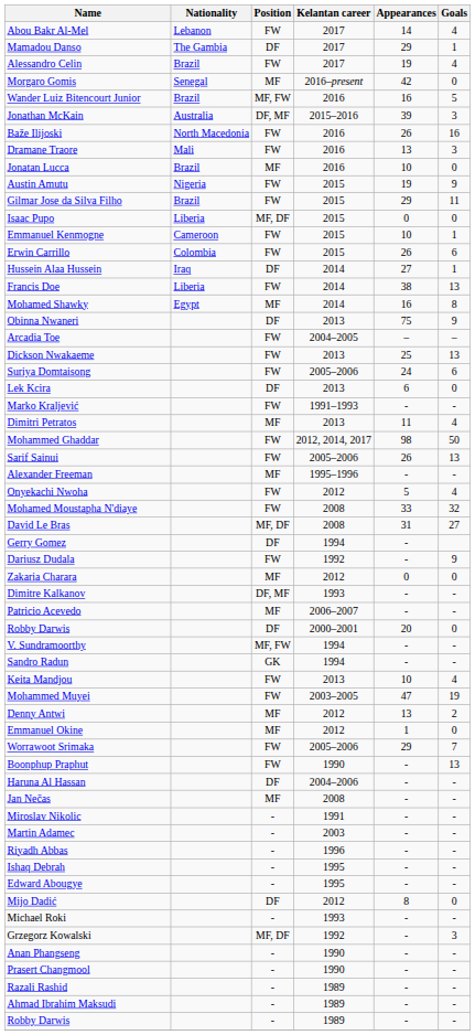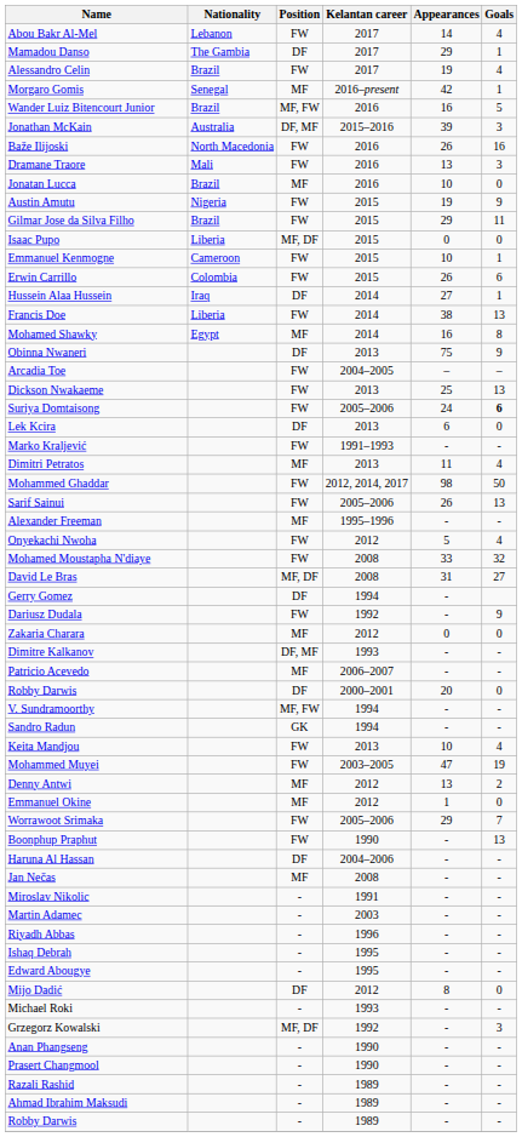 <table class="wikitable sortable" style="text-align: center;">
 <tr>
 <th style="width:15em">Name</th>
 <th>Nationality</th>
 <th>Position</th>
 <th>Kelantan career</th>
 <th>Appearances</th>
 <th>Goals</th>
 </tr>
 <tr>
 <td align="left"><a href='#'>Abou Bakr Al-Mel</a></td>
 <td align="left"> <a href='#'>Lebanon</a></td>
 <td>FW</td>
 <td>2017</td>
 <td>14</td>
 <td>4</td>
 </tr>
 <tr>
 <td align="left"><a href='#'>Mamadou Danso</a></td>
 <td align="left"> <a href='#'>The Gambia</a></td>
 <td>DF</td>
 <td>2017</td>
 <td>29</td>
 <td>1</td>
 </tr>
 <tr>
 <td align="left"><a href='#'>Alessandro Celin</a></td>
 <td align="left"> <a href='#'>Brazil</a></td>
 <td>FW</td>
 <td>2017</td>
 <td>19</td>
 <td>4</td>
 </tr>
 <tr>
 <td align="left"><a href='#'>Morgaro Gomis</a></td>
 <td align="left"> <a href='#'>Senegal</a></td>
 <td>MF</td>
 <td>2016–<em>present</em></td>
 <td>42</td>
-<td>0</td>
+<td>1 <small></small></td>
 </tr>
 <tr>
 <td align="left"><a href='#'>Wander Luiz Bitencourt Junior</a></td>
 <td align="left"> <a href='#'>Brazil</a></td>
 <td>MF, FW</td>
 <td>2016</td>
 <td>16</td>
 <td>5</td>
 </tr>
 <tr>
 <td align="left"><a href='#'>Jonathan McKain</a></td>
 <td align="left"> <a href='#'>Australia</a></td>
 <td>DF, MF</td>
 <td>2015–2016</td>
 <td>39</td>
 <td>3</td>
 </tr>
 <tr>
 <td align="left"><a href='#'>Baže Ilijoski</a></td>
 <td align="left"> <a href='#'>North Macedonia</a></td>
 <td>FW</td>
 <td>2016</td>
 <td>26</td>
 <td>16</td>
 </tr>
 <tr>
 <td align="left"><a href='#'>Dramane Traore</a></td>
 <td align="left"> <a href='#'>Mali</a></td>
 <td>FW</td>
 <td>2016</td>
 <td>13</td>
 <td>3</td>
 </tr>
 <tr>
 <td align="left"><a href='#'>Jonatan Lucca</a></td>
 <td align="left"> <a href='#'>Brazil</a></td>
 <td>MF</td>
 <td>2016</td>
 <td>10</td>
 <td>0</td>
 </tr>
 <tr>
 <td align="left"><a href='#'>Austin Amutu</a></td>
 <td align="left"> <a href='#'>Nigeria</a></td>
 <td>FW</td>
 <td>2015</td>
 <td>19</td>
 <td>9</td>
 </tr>
 <tr>
 <td align="left"><a href='#'>Gilmar Jose da Silva Filho</a></td>
 <td align="left">  <a href='#'>Brazil</a></td>
 <td>FW</td>
 <td>2015</td>
 <td>29</td>
 <td>11</td>
 </tr>
 <tr>
 <td align="left"><a href='#'>Isaac Pupo</a></td>
 <td align="left"> <a href='#'>Liberia</a></td>
 <td>MF, DF</td>
 <td>2015</td>
 <td>0</td>
 <td>0</td>
 </tr>
 <tr>
 <td align="left"><a href='#'>Emmanuel Kenmogne</a></td>
 <td align="left"> <a href='#'>Cameroon</a></td>
 <td>FW</td>
 <td>2015</td>
 <td>10</td>
 <td>1</td>
 </tr>
 <tr>
 <td align="left"><a href='#'>Erwin Carrillo</a></td>
 <td align="left"> <a href='#'>Colombia</a></td>
 <td>FW</td>
 <td>2015</td>
 <td>26</td>
 <td>6</td>
 </tr>
 <tr>
 <td align="left"><a href='#'>Hussein Alaa Hussein</a></td>
 <td align="left"> <a href='#'>Iraq</a></td>
 <td>DF</td>
 <td>2014</td>
 <td>27</td>
 <td>1</td>
 </tr>
 <tr>
 <td align="left"><a href='#'>Francis Doe</a></td>
 <td align="left"> <a href='#'>Liberia</a></td>
 <td>FW</td>
 <td>2014</td>
 <td>38</td>
 <td>13</td>
 </tr>
 <tr>
 <td align="left"><a href='#'>Mohamed Shawky</a></td>
 <td align="left"> <a href='#'>Egypt</a></td>
 <td>MF</td>
 <td>2014</td>
 <td>16</td>
 <td>8</td>
 </tr>
 <tr>
 <td align="left"><a href='#'>Obinna Nwaneri</a></td>
 <td align="left"></td>
 <td>DF</td>
 <td>2013</td>
 <td>75</td>
 <td>9</td>
 </tr>
 <tr>
 <td align="left"><a href='#'>Arcadia Toe</a></td>
 <td align="left"></td>
 <td>FW</td>
 <td>2004–2005</td>
 <td>–</td>
 <td>–</td>
 </tr>
 <tr>
 <td align="left"><a href='#'>Dickson Nwakaeme</a></td>
 <td align="left"></td>
 <td>FW</td>
 <td>2013</td>
 <td>25</td>
 <td>13</td>
 </tr>
 <tr>
 <td align="left"><a href='#'>Suriya Domtaisong</a></td>
 <td align="left"></td>
 <td>FW</td>
 <td>2005–2006</td>
 <td>24</td>
-<td>6</td>
+<td><strong>6</strong></td>
 </tr>
 <tr>
 <td align="left"><a href='#'>Lek Kcira</a></td>
 <td align="left"></td>
 <td>DF</td>
 <td>2013</td>
 <td>6</td>
 <td>0</td>
 </tr>
 <tr>
 <td align="left"><a href='#'>Marko Kraljević</a></td>
 <td align="left"></td>
 <td>FW</td>
 <td>1991–1993</td>
 <td>-</td>
 <td>-</td>
 </tr>
 <tr>
 <td align="left"><a href='#'>Dimitri Petratos</a></td>
 <td align="left"></td>
 <td>MF</td>
 <td>2013</td>
 <td>11</td>
 <td>4</td>
 </tr>
 <tr>
 <td align="left"><a href='#'>Mohammed Ghaddar</a></td>
 <td align="left"></td>
 <td>FW</td>
 <td>2012, 2014, 2017</td>
 <td>98</td>
 <td>50</td>
 </tr>
 <tr>
 <td align="left"><a href='#'>Sarif Sainui</a></td>
 <td align="left"></td>
 <td>FW</td>
 <td>2005–2006</td>
 <td>26</td>
 <td>13</td>
 </tr>
 <tr>
 <td align="left"><a href='#'>Alexander Freeman</a></td>
 <td align="left"></td>
 <td>MF</td>
 <td>1995–1996</td>
 <td>-</td>
 <td>-</td>
 </tr>
 <tr>
 <td align="left"><a href='#'>Onyekachi Nwoha</a></td>
 <td align="left"></td>
 <td>FW</td>
 <td>2012</td>
 <td>5</td>
 <td>4</td>
 </tr>
 <tr>
 <td align="left"><a href='#'>Mohamed Moustapha N'diaye</a></td>
 <td align="left"></td>
 <td>FW</td>
 <td>2008</td>
 <td>33</td>
 <td>32</td>
 </tr>
 <tr>
 <td align="left"><a href='#'>David Le Bras</a></td>
 <td align="left"></td>
 <td>MF, DF</td>
 <td>2008</td>
 <td>31</td>
 <td>27</td>
 </tr>
 <tr>
 <td align="left"><a href='#'>Gerry Gomez</a></td>
 <td align="left"></td>
 <td>DF</td>
 <td>1994</td>
 <td>-</td>
 <td></td>
 </tr>
 <tr>
 <td align="left"><a href='#'>Dariusz Dudala</a></td>
 <td align="left"></td>
 <td>FW</td>
 <td>1992</td>
 <td>-</td>
 <td>9</td>
 </tr>
 <tr>
 <td align="left"><a href='#'>Zakaria Charara</a></td>
 <td align="left"></td>
 <td>MF</td>
 <td>2012</td>
 <td>0</td>
 <td>0</td>
 </tr>
 <tr>
 <td align="left"><a href='#'>Dimitre Kalkanov</a></td>
 <td align="left"></td>
 <td>DF, MF</td>
 <td>1993</td>
 <td>-</td>
 <td>-</td>
 </tr>
 <tr>
 <td align="left"><a href='#'>Patricio Acevedo</a></td>
 <td align="left"></td>
 <td>MF</td>
 <td>2006–2007</td>
 <td>-</td>
 <td>-</td>
 </tr>
 <tr>
 <td align="left"><a href='#'>Robby Darwis</a></td>
 <td align="left"></td>
 <td>DF</td>
 <td>2000–2001</td>
 <td>20</td>
 <td>0</td>
 </tr>
 <tr>
 <td align="left"><a href='#'>V. Sundramoorthy</a></td>
 <td align="left"></td>
 <td>MF, FW</td>
 <td>1994</td>
 <td>-</td>
 <td>-</td>
 </tr>
 <tr>
 <td align="left"><a href='#'>Sandro Radun</a></td>
 <td align="left"></td>
 <td>GK</td>
 <td>1994</td>
 <td>-</td>
 <td>-</td>
 </tr>
 <tr>
 <td align="left"><a href='#'>Keita Mandjou</a></td>
 <td align="left"></td>
 <td>FW</td>
 <td>2013</td>
 <td>10</td>
 <td>4</td>
 </tr>
 <tr>
 <td align="left"><a href='#'>Mohammed Muyei</a></td>
 <td align="left"></td>
 <td>FW</td>
 <td>2003–2005</td>
 <td>47</td>
 <td>19</td>
 </tr>
 <tr>
 <td align="left"><a href='#'>Denny Antwi</a></td>
 <td align="left"></td>
 <td>MF</td>
 <td>2012</td>
 <td>13</td>
 <td>2</td>
 </tr>
 <tr>
 <td align="left"><a href='#'>Emmanuel Okine</a></td>
 <td align="left"></td>
 <td>MF</td>
 <td>2012</td>
 <td>1</td>
 <td>0</td>
 </tr>
 <tr>
 <td align="left"><a href='#'>Worrawoot Srimaka</a></td>
 <td align="left"></td>
 <td>FW</td>
 <td>2005–2006</td>
 <td>29</td>
 <td>7</td>
 </tr>
 <tr>
 <td align="left"><a href='#'>Boonphup Praphut</a></td>
 <td align="left"></td>
 <td>FW</td>
 <td>1990</td>
 <td>-</td>
 <td>13</td>
 </tr>
 <tr>
 <td align="left"><a href='#'>Haruna Al Hassan</a></td>
 <td align="left"></td>
 <td>DF</td>
 <td>2004–2006</td>
 <td>-</td>
 <td>-</td>
 </tr>
 <tr>
 <td align="left"><a href='#'>Jan Nečas</a></td>
 <td align="left"></td>
 <td>MF</td>
 <td>2008</td>
 <td>-</td>
 <td>-</td>
 </tr>
 <tr>
 <td align="left"><a href='#'>Miroslav Nikolic</a></td>
 <td align="left"></td>
 <td>-</td>
 <td>1991</td>
 <td>-</td>
 <td>-</td>
 </tr>
 <tr>
 <td align="left"><a href='#'>Martin Adamec</a></td>
 <td align="left"></td>
 <td>-</td>
 <td>2003</td>
 <td>-</td>
 <td>-</td>
 </tr>
 <tr>
 <td align="left"><a href='#'>Riyadh Abbas</a></td>
 <td align="left"></td>
 <td>-</td>
 <td>1996</td>
 <td>-</td>
 <td>-</td>
 </tr>
 <tr>
 <td align="left"><a href='#'>Ishaq Debrah</a></td>
 <td align="left"></td>
 <td>-</td>
 <td>1995</td>
 <td>-</td>
 <td>-</td>
 </tr>
 <tr>
 <td align="left"><a href='#'>Edward Abougye</a></td>
 <td align="left"></td>
 <td>-</td>
 <td>1995</td>
 <td>-</td>
 <td>-</td>
 </tr>
 <tr>
 <td align="left"><a href='#'>Mijo Dadić</a></td>
 <td align="left"></td>
 <td>DF</td>
 <td>2012</td>
 <td>8</td>
 <td>0</td>
 </tr>
 <tr>
 <td align="left">Michael Roki</td>
 <td align="left"></td>
 <td>-</td>
 <td>1993</td>
 <td>-</td>
 <td>-</td>
 </tr>
 <tr>
 <td align="left">Grzegorz Kowalski</td>
 <td align="left"></td>
 <td>MF, DF</td>
 <td>1992</td>
 <td>-</td>
 <td>3</td>
 </tr>
 <tr>
 <td align="left"><a href='#'>Anan Phangseng</a></td>
 <td align="left"></td>
 <td>-</td>
 <td>1990</td>
 <td>-</td>
 <td>-</td>
 </tr>
 <tr>
 <td align="left"><a href='#'>Prasert Changmool</a></td>
 <td align="left"></td>
 <td>-</td>
 <td>1990</td>
 <td>-</td>
 <td>-</td>
 </tr>
 <tr>
 <td align="left"><a href='#'>Razali Rashid</a></td>
 <td align="left"></td>
 <td>-</td>
 <td>1989</td>
 <td>-</td>
 <td>-</td>
 </tr>
 <tr>
 <td align="left"><a href='#'>Ahmad Ibrahim Maksudi</a></td>
 <td align="left"></td>
 <td>-</td>
 <td>1989</td>
 <td>-</td>
 <td>-</td>
 </tr>
 <tr>
 <td align="left"><a href='#'>Robby Darwis</a></td>
 <td align="left"></td>
 <td>-</td>
 <td>1989</td>
 <td>-</td>
 <td>-</td>
 </tr>
 <tr>
 </tr>
 </table>
